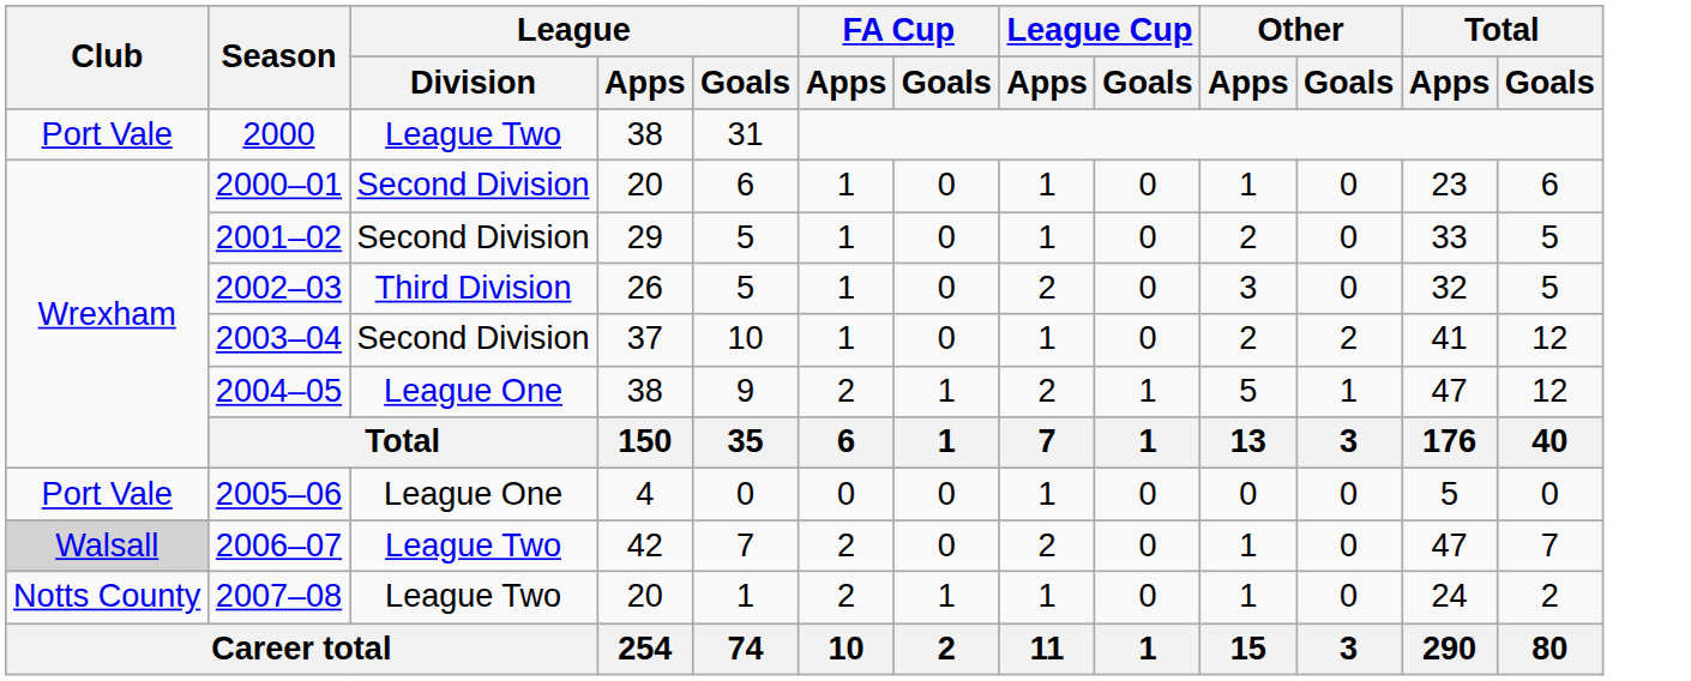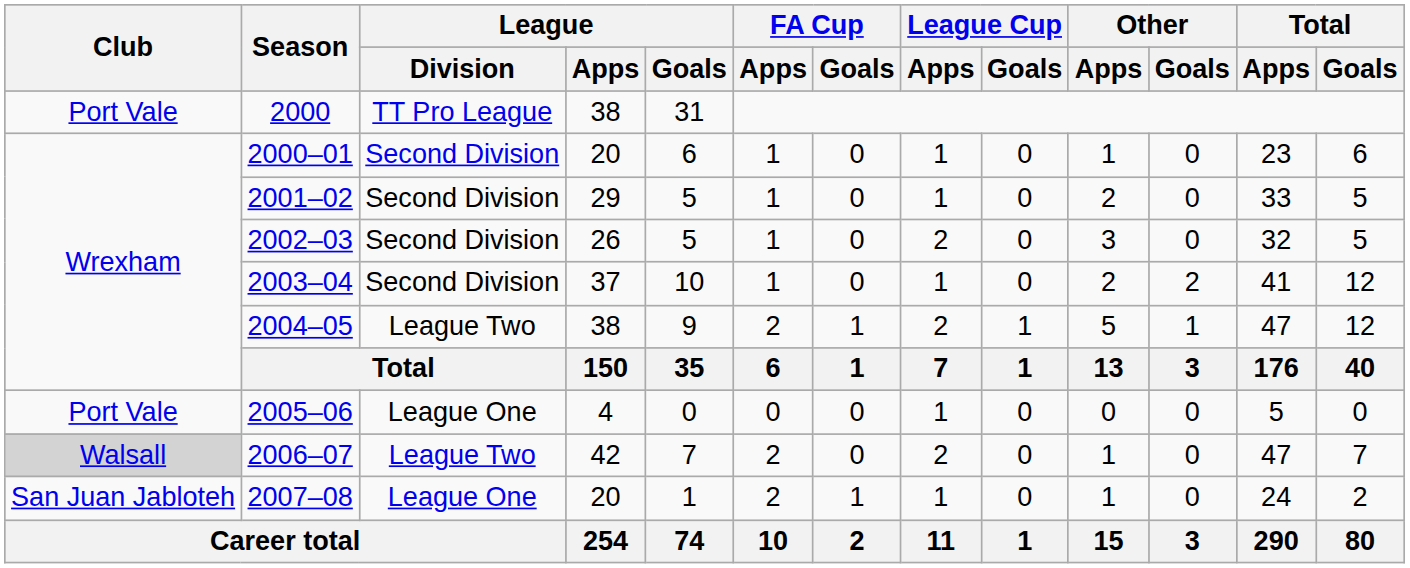 <table class="wikitable" style="text-align:center">
 <tr>
 <th rowspan="2">Club</th>
 <th rowspan="2">Season</th>
 <th colspan="3">League</th>
 <th colspan="2"><a href='#'>FA Cup</a></th>
 <th colspan="2"><a href='#'>League Cup</a></th>
 <th colspan="2">Other</th>
 <th colspan="2">Total</th>
 </tr>
 <tr>
 <th>Division</th>
 <th>Apps</th>
 <th>Goals</th>
 <th>Apps</th>
 <th>Goals</th>
 <th>Apps</th>
 <th>Goals</th>
 <th>Apps</th>
 <th>Goals</th>
 <th>Apps</th>
 <th>Goals</th>
 </tr>
 <tr>
 <td><a href='#'>Port Vale</a></td>
 <td><a href='#'>2000</a></td>
-<td><a href='#'>League Two</a></td>
+<td><a href='#'>TT Pro League</a></td>
 <td>38</td>
 <td>31</td>
 </tr>
 <tr>
 <td rowspan="6"><a href='#'>Wrexham</a></td>
 <td><a href='#'>2000–01</a></td>
 <td><a href='#'>Second Division</a></td>
 <td>20</td>
 <td>6</td>
 <td>1</td>
 <td>0</td>
 <td>1</td>
 <td>0</td>
 <td>1</td>
 <td>0</td>
 <td>23</td>
 <td>6</td>
 </tr>
 <tr>
 <td><a href='#'>2001–02</a></td>
 <td>Second Division</td>
 <td>29</td>
 <td>5</td>
 <td>1</td>
 <td>0</td>
 <td>1</td>
 <td>0</td>
 <td>2</td>
 <td>0</td>
 <td>33</td>
 <td>5</td>
 </tr>
 <tr>
 <td><a href='#'>2002–03</a></td>
-<td><a href='#'>Third Division</a></td>
+<td>Second Division</td>
 <td>26</td>
 <td>5</td>
 <td>1</td>
 <td>0</td>
 <td>2</td>
 <td>0</td>
 <td>3</td>
 <td>0</td>
 <td>32</td>
 <td>5</td>
 </tr>
 <tr>
 <td><a href='#'>2003–04</a></td>
 <td>Second Division</td>
 <td>37</td>
 <td>10</td>
 <td>1</td>
 <td>0</td>
 <td>1</td>
 <td>0</td>
 <td>2</td>
 <td>2</td>
 <td>41</td>
 <td>12</td>
 </tr>
 <tr>
 <td><a href='#'>2004–05</a></td>
-<td><a href='#'>League One</a></td>
+<td>League Two</td>
 <td>38</td>
 <td>9</td>
 <td>2</td>
 <td>1</td>
 <td>2</td>
 <td>1</td>
 <td>5</td>
 <td>1</td>
 <td>47</td>
 <td>12</td>
 </tr>
 <tr>
 <th colspan="2">Total</th>
 <th>150</th>
 <th>35</th>
 <th>6</th>
 <th>1</th>
 <th>7</th>
 <th>1</th>
 <th>13</th>
 <th>3</th>
 <th>176</th>
 <th>40</th>
 </tr>
 <tr>
 <td><a href='#'>Port Vale</a></td>
 <td><a href='#'>2005–06</a></td>
 <td>League One</td>
 <td>4</td>
 <td>0</td>
 <td>0</td>
 <td>0</td>
 <td>1</td>
 <td>0</td>
 <td>0</td>
 <td>0</td>
 <td>5</td>
 <td>0</td>
 </tr>
 <tr>
 <td style="background: lightgrey;"><a href='#'>Walsall</a></td>
 <td><a href='#'>2006–07</a></td>
 <td><a href='#'>League Two</a></td>
 <td>42</td>
 <td>7</td>
 <td>2</td>
 <td>0</td>
 <td>2</td>
 <td>0</td>
 <td>1</td>
 <td>0</td>
 <td>47</td>
 <td>7</td>
 </tr>
 <tr>
-<td><a href='#'>Notts County</a></td>
+<td><a href='#'>San Juan Jabloteh</a></td>
 <td><a href='#'>2007–08</a></td>
-<td>League Two</td>
+<td><a href='#'>League One</a></td>
 <td>20</td>
 <td>1</td>
 <td>2</td>
 <td>1</td>
 <td>1</td>
 <td>0</td>
 <td>1</td>
 <td>0</td>
 <td>24</td>
 <td>2</td>
 </tr>
 <tr>
 <th colspan="3">Career total</th>
 <th>254</th>
 <th>74</th>
 <th>10</th>
 <th>2</th>
 <th>11</th>
 <th>1</th>
 <th>15</th>
 <th>3</th>
 <th>290</th>
 <th>80</th>
 </tr>
 </table>
